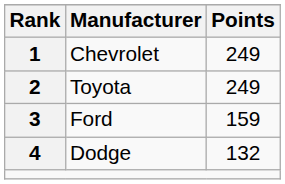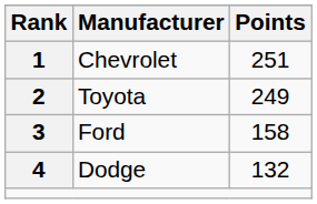 <table class="wikitable">
 <tr>
 </tr>
 <tr>
 <th scope="col">Rank</th>
 <th scope="col">Manufacturer</th>
 <th scope="col">Points</th>
 </tr>
 <tr>
 <th scope="row">1</th>
 <td>Chevrolet</td>
-<td style="text-align:center;">249</td>
+<td style="text-align:center;">251</td>
 </tr>
 <tr>
 <th scope="row">2</th>
 <td>Toyota</td>
 <td style="text-align:center;">249</td>
 </tr>
 <tr>
 <th scope="row">3</th>
 <td>Ford</td>
-<td style="text-align:center;">159</td>
+<td style="text-align:center;">158</td>
 </tr>
 <tr>
 <th scope="row">4</th>
 <td>Dodge</td>
 <td style="text-align:center;">132</td>
 </tr>
 <tr class="sortbottom">
 <td colspan="9"></td>
 </tr>
 </table>
